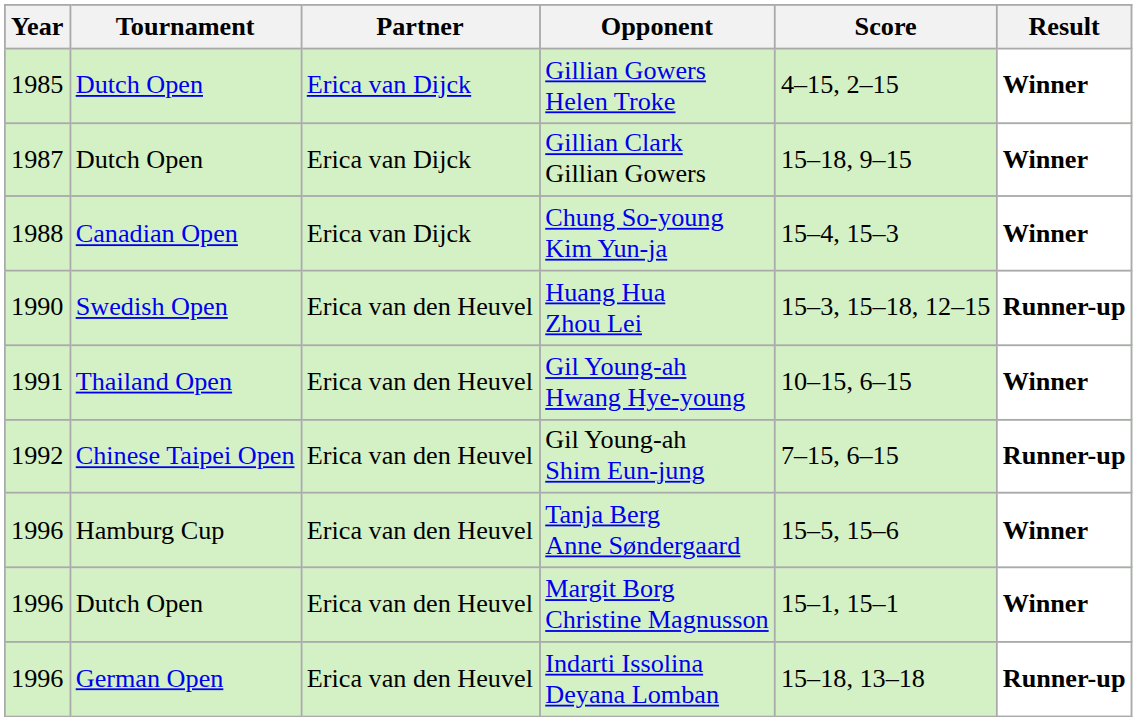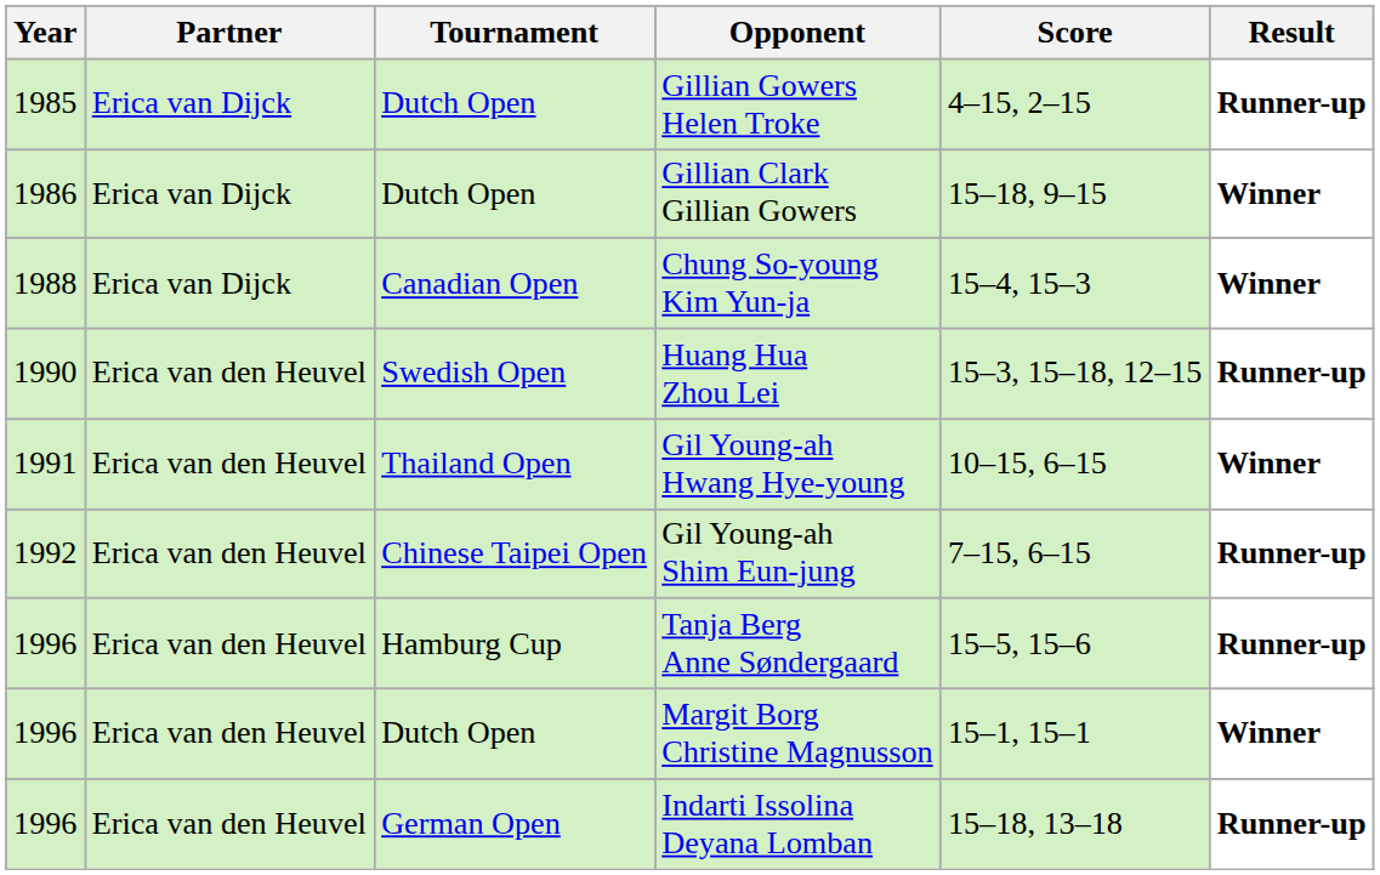 <table class="sortable wikitable" style="font-size: 90%;">
 <tr>
 <th>Year</th>
+<th>Partner</th>
 <th>Tournament</th>
-<th>Partner</th>
 <th>Opponent</th>
 <th>Score</th>
 <th>Result</th>
 </tr>
 <tr style="background:#D4F1C5">
 <td align="center">1985</td>
+<td align="left"> <a href='#'>Erica van Dijck</a></td>
 <td align="left"><a href='#'>Dutch Open</a></td>
-<td align="left"> <a href='#'>Erica van Dijck</a></td>
 <td align="left"> <a href='#'>Gillian Gowers</a><br> <a href='#'>Helen Troke</a></td>
 <td align="left">4–15, 2–15</td>
-<td style="text-align:left; background:white"> <strong>Winner</strong></td>
+<td style="text-align:left; background:white"> <strong>Runner-up</strong></td>
 </tr>
 <tr style="background:#D4F1C5">
-<td align="center">1987</td>
+<td align="center">1986</td>
+<td align="left"> Erica van Dijck</td>
 <td align="left">Dutch Open</td>
-<td align="left"> Erica van Dijck</td>
 <td align="left"> <a href='#'>Gillian Clark</a><br> Gillian Gowers</td>
 <td align="left">15–18, 9–15</td>
 <td style="text-align:left; background:white"> <strong>Winner</strong></td>
 </tr>
 <tr style="background:#D4F1C5">
 <td align="center">1988</td>
+<td align="left"> Erica van Dijck</td>
 <td align="left"><a href='#'>Canadian Open</a></td>
-<td align="left"> Erica van Dijck</td>
 <td align="left"> <a href='#'>Chung So-young</a><br> <a href='#'>Kim Yun-ja</a></td>
 <td align="left">15–4, 15–3</td>
 <td style="text-align:left; background:white"> <strong>Winner</strong></td>
 </tr>
 <tr style="background:#D4F1C5">
 <td align="center">1990</td>
+<td align="left"> Erica van den Heuvel</td>
 <td align="left"><a href='#'>Swedish Open</a></td>
-<td align="left"> Erica van den Heuvel</td>
 <td align="left"> <a href='#'>Huang Hua</a><br> <a href='#'>Zhou Lei</a></td>
 <td align="left">15–3, 15–18, 12–15</td>
 <td style="text-align:left; background:white"> <strong>Runner-up</strong></td>
 </tr>
 <tr style="background:#D4F1C5">
 <td align="center">1991</td>
+<td align="left"> Erica van den Heuvel</td>
 <td align="left"><a href='#'>Thailand Open</a></td>
-<td align="left"> Erica van den Heuvel</td>
 <td align="left"> <a href='#'>Gil Young-ah</a><br> <a href='#'>Hwang Hye-young</a></td>
 <td align="left">10–15, 6–15</td>
 <td style="text-align:left; background:white"> <strong>Winner</strong></td>
 </tr>
 <tr style="background:#D4F1C5">
 <td align="center">1992</td>
+<td align="left"> Erica van den Heuvel</td>
 <td align="left"><a href='#'>Chinese Taipei Open</a></td>
-<td align="left"> Erica van den Heuvel</td>
 <td align="left"> Gil Young-ah<br> <a href='#'>Shim Eun-jung</a></td>
 <td align="left">7–15, 6–15</td>
 <td style="text-align:left; background:white"> <strong>Runner-up</strong></td>
 </tr>
 <tr style="background:#D4F1C5">
 <td align="center">1996</td>
+<td align="left"> Erica van den Heuvel</td>
 <td align="left">Hamburg Cup</td>
-<td align="left"> Erica van den Heuvel</td>
 <td align="left"> <a href='#'>Tanja Berg</a><br> <a href='#'>Anne Søndergaard</a></td>
 <td align="left">15–5, 15–6</td>
-<td style="text-align:left; background:white"> <strong>Winner</strong></td>
+<td style="text-align:left; background:white"> <strong>Runner-up</strong></td>
 </tr>
 <tr style="background:#D4F1C5">
 <td align="center">1996</td>
+<td align="left"> Erica van den Heuvel</td>
 <td align="left">Dutch Open</td>
-<td align="left"> Erica van den Heuvel</td>
 <td align="left"> <a href='#'>Margit Borg</a><br> <a href='#'>Christine Magnusson</a></td>
 <td align="left">15–1, 15–1</td>
 <td style="text-align:left; background:white"> <strong>Winner</strong></td>
 </tr>
 <tr style="background:#D4F1C5">
 <td align="center">1996</td>
+<td align="left"> Erica van den Heuvel</td>
 <td align="left"><a href='#'>German Open</a></td>
-<td align="left"> Erica van den Heuvel</td>
 <td align="left"> <a href='#'>Indarti Issolina</a><br> <a href='#'>Deyana Lomban</a></td>
 <td align="left">15–18, 13–18</td>
 <td style="text-align:left; background:white"> <strong>Runner-up</strong></td>
 </tr>
 </table>
